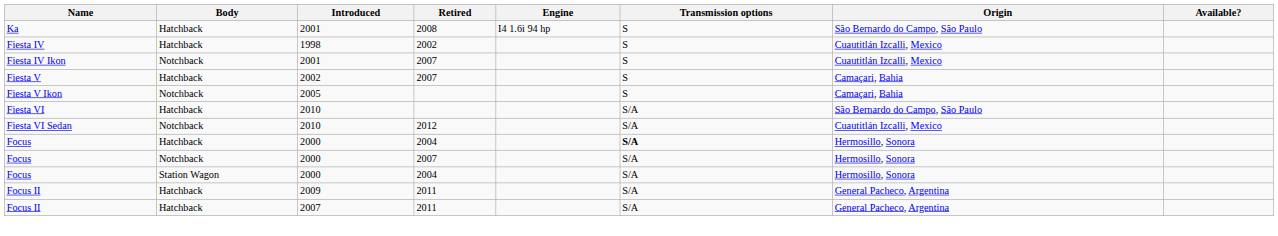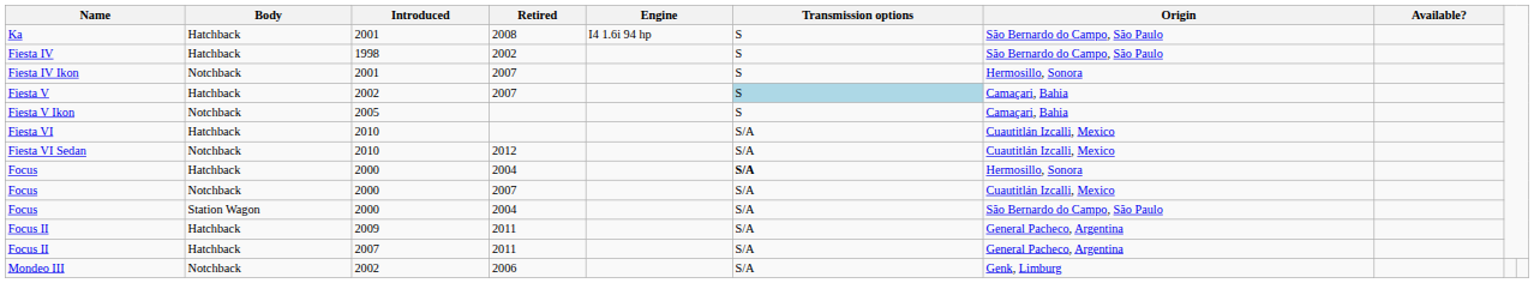 <table class="wikitable" style="width:100%;">
 <tr>
 <th>Name</th>
 <th>Body</th>
 <th>Introduced</th>
 <th>Retired</th>
 <th>Engine</th>
 <th>Transmission options</th>
 <th>Origin</th>
 <th>Available?</th>
 </tr>
 <tr>
 <td><a href='#'>Ka</a></td>
 <td>Hatchback</td>
 <td>2001</td>
 <td>2008</td>
 <td>I4 1.6i 94 hp</td>
 <td>S</td>
 <td> <a href='#'>São Bernardo do Campo</a>, <a href='#'>São Paulo</a></td>
 <td></td>
 </tr>
 <tr>
 <td><a href='#'>Fiesta IV</a></td>
 <td>Hatchback</td>
 <td>1998</td>
 <td>2002</td>
 <td></td>
 <td>S</td>
-<td> <a href='#'>Cuautitlán Izcalli</a>, <a href='#'>Mexico</a></td>
+<td> <a href='#'>São Bernardo do Campo</a>, <a href='#'>São Paulo</a></td>
 <td></td>
 </tr>
 <tr>
 <td><a href='#'>Fiesta IV Ikon</a></td>
 <td>Notchback</td>
 <td>2001</td>
 <td>2007</td>
 <td></td>
 <td>S</td>
-<td> <a href='#'>Cuautitlán Izcalli</a>, <a href='#'>Mexico</a></td>
+<td> <a href='#'>Hermosillo</a>, <a href='#'>Sonora</a></td>
 <td></td>
 </tr>
 <tr>
 <td><a href='#'>Fiesta V</a></td>
 <td>Hatchback</td>
 <td>2002</td>
 <td>2007</td>
 <td></td>
-<td>S</td>
+<td style="background: lightblue;">S</td>
 <td> <a href='#'>Camaçari</a>, <a href='#'>Bahia</a></td>
 <td></td>
 </tr>
 <tr>
 <td><a href='#'>Fiesta V Ikon</a></td>
 <td>Notchback</td>
 <td>2005</td>
 <td></td>
 <td></td>
 <td>S</td>
 <td> <a href='#'>Camaçari</a>, <a href='#'>Bahia</a></td>
 <td></td>
 </tr>
 <tr>
 <td><a href='#'>Fiesta VI</a></td>
 <td>Hatchback</td>
 <td>2010</td>
 <td></td>
 <td></td>
 <td>S/A</td>
-<td> <a href='#'>São Bernardo do Campo</a>, <a href='#'>São Paulo</a></td>
+<td> <a href='#'>Cuautitlán Izcalli</a>, <a href='#'>Mexico</a></td>
 <td></td>
 </tr>
 <tr>
 <td><a href='#'>Fiesta VI Sedan</a></td>
 <td>Notchback</td>
 <td>2010</td>
 <td>2012</td>
 <td></td>
 <td>S/A</td>
 <td> <a href='#'>Cuautitlán Izcalli</a>, <a href='#'>Mexico</a></td>
 <td></td>
 </tr>
 <tr>
 <td><a href='#'>Focus</a></td>
 <td>Hatchback</td>
 <td>2000</td>
 <td>2004</td>
 <td></td>
 <td><strong>S/A</strong></td>
 <td> <a href='#'>Hermosillo</a>, <a href='#'>Sonora</a></td>
 <td></td>
 </tr>
 <tr>
 <td><a href='#'>Focus</a></td>
 <td>Notchback</td>
 <td>2000</td>
 <td>2007</td>
 <td></td>
 <td>S/A</td>
-<td> <a href='#'>Hermosillo</a>, <a href='#'>Sonora</a></td>
+<td> <a href='#'>Cuautitlán Izcalli</a>, <a href='#'>Mexico</a></td>
 <td></td>
 </tr>
 <tr>
 <td><a href='#'>Focus</a></td>
 <td>Station Wagon</td>
 <td>2000</td>
 <td>2004</td>
 <td></td>
 <td>S/A</td>
-<td> <a href='#'>Hermosillo</a>, <a href='#'>Sonora</a></td>
+<td> <a href='#'>São Bernardo do Campo</a>, <a href='#'>São Paulo</a></td>
 <td></td>
 </tr>
 <tr>
 <td><a href='#'>Focus II</a></td>
 <td>Hatchback</td>
 <td>2009</td>
 <td>2011</td>
 <td></td>
 <td>S/A</td>
 <td> <a href='#'>General Pacheco</a>, <a href='#'>Argentina</a></td>
 <td></td>
 </tr>
 <tr>
 <td><a href='#'>Focus II</a></td>
 <td>Hatchback</td>
 <td>2007</td>
 <td>2011</td>
 <td></td>
 <td>S/A</td>
 <td> <a href='#'>General Pacheco</a>, <a href='#'>Argentina</a></td>
 <td></td>
 </tr>
+<tr>
+<td><a href='#'>Mondeo III</a></td>
+<td>Notchback</td>
+<td>2002</td>
+<td>2006</td>
+<td></td>
+<td>S/A</td>
+<td> <a href='#'>Genk</a>, <a href='#'>Limburg</a></td>
+<td></td>
+<td></td>
+<td></td>
+</tr>
 </table>
